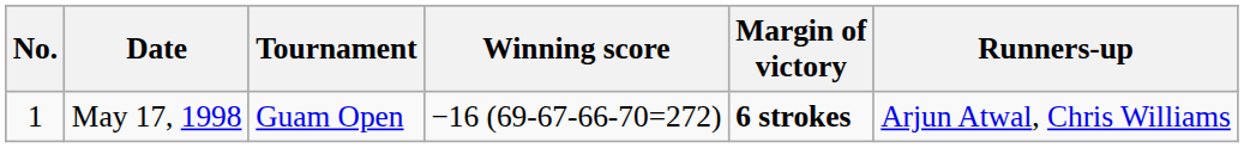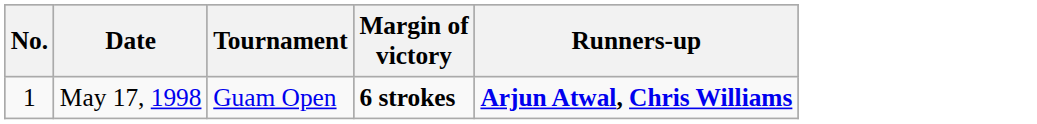 <table class="wikitable" style="font-size:95%;">
 <tr>
 <th>No.</th>
 <th>Date</th>
 <th>Tournament</th>
-<th>Winning score</th>
 <th>Margin of<br>victory</th>
 <th>Runners-up</th>
 </tr>
 <tr>
 <td align=center>1</td>
 <td align=right>May 17, <a href='#'>1998</a></td>
 <td><a href='#'>Guam Open</a></td>
-<td>−16 (69-67-66-70=272)</td>
 <td><strong>6 strokes</strong></td>
-<td> <a href='#'>Arjun Atwal</a>,  <a href='#'>Chris Williams</a></td>
+<td><strong> <a href='#'>Arjun Atwal</a>,  <a href='#'>Chris Williams</a></strong></td>
 </tr>
 </table>
